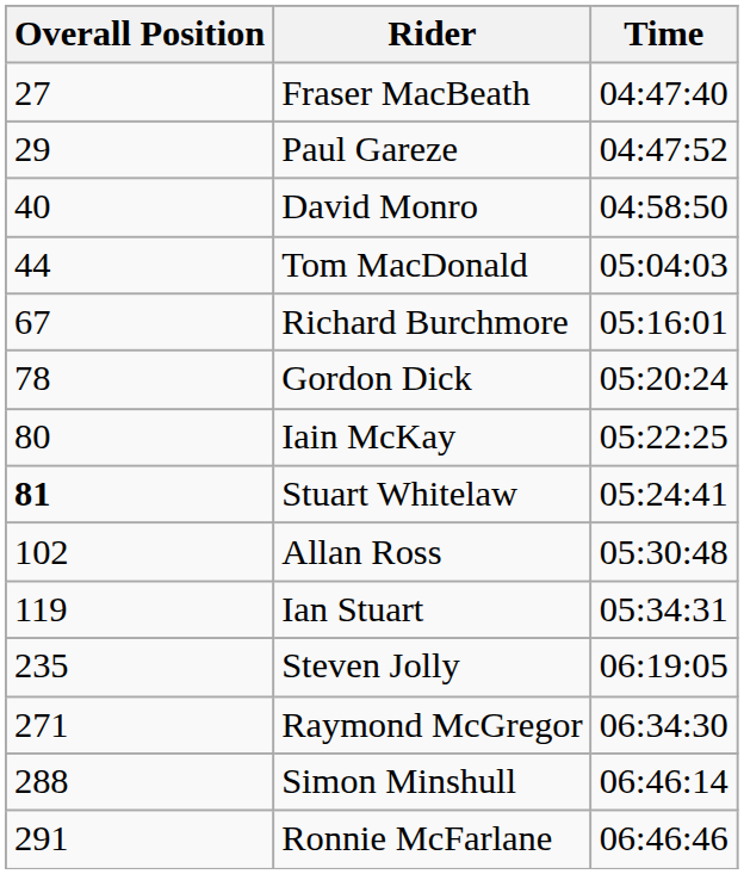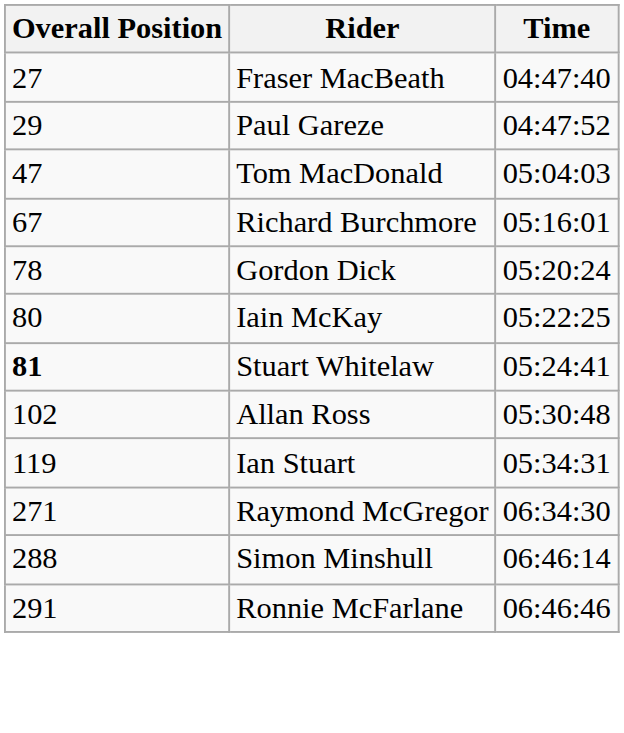 <table class="wikitable">
 <tr>
 <th>Overall Position</th>
 <th>Rider</th>
 <th>Time</th>
 </tr>
 <tr>
 <td>27</td>
 <td>Fraser MacBeath</td>
 <td>04:47:40</td>
 </tr>
 <tr>
 <td>29</td>
 <td>Paul Gareze</td>
 <td>04:47:52</td>
 </tr>
 <tr>
-<td>40</td>
-<td>David Monro</td>
-<td>04:58:50</td>
-</tr>
-<tr>
-<td>44</td>
+<td>47</td>
 <td>Tom MacDonald</td>
 <td>05:04:03</td>
 </tr>
 <tr>
 <td>67</td>
 <td>Richard Burchmore</td>
 <td>05:16:01</td>
 </tr>
 <tr>
 <td>78</td>
 <td>Gordon Dick</td>
 <td>05:20:24</td>
 </tr>
 <tr>
 <td>80</td>
 <td>Iain McKay</td>
 <td>05:22:25</td>
 </tr>
 <tr>
 <td><strong>81</strong></td>
 <td>Stuart Whitelaw</td>
 <td>05:24:41</td>
 </tr>
 <tr>
 <td>102</td>
 <td>Allan Ross</td>
 <td>05:30:48</td>
 </tr>
 <tr>
 <td>119</td>
 <td>Ian Stuart</td>
 <td>05:34:31</td>
 </tr>
 <tr>
-<td>235</td>
-<td>Steven Jolly</td>
-<td>06:19:05</td>
-</tr>
-<tr>
 <td>271</td>
 <td>Raymond McGregor</td>
 <td>06:34:30</td>
 </tr>
 <tr>
 <td>288</td>
 <td>Simon Minshull</td>
 <td>06:46:14</td>
 </tr>
 <tr>
 <td>291</td>
 <td>Ronnie McFarlane</td>
 <td>06:46:46</td>
 </tr>
 </table>
